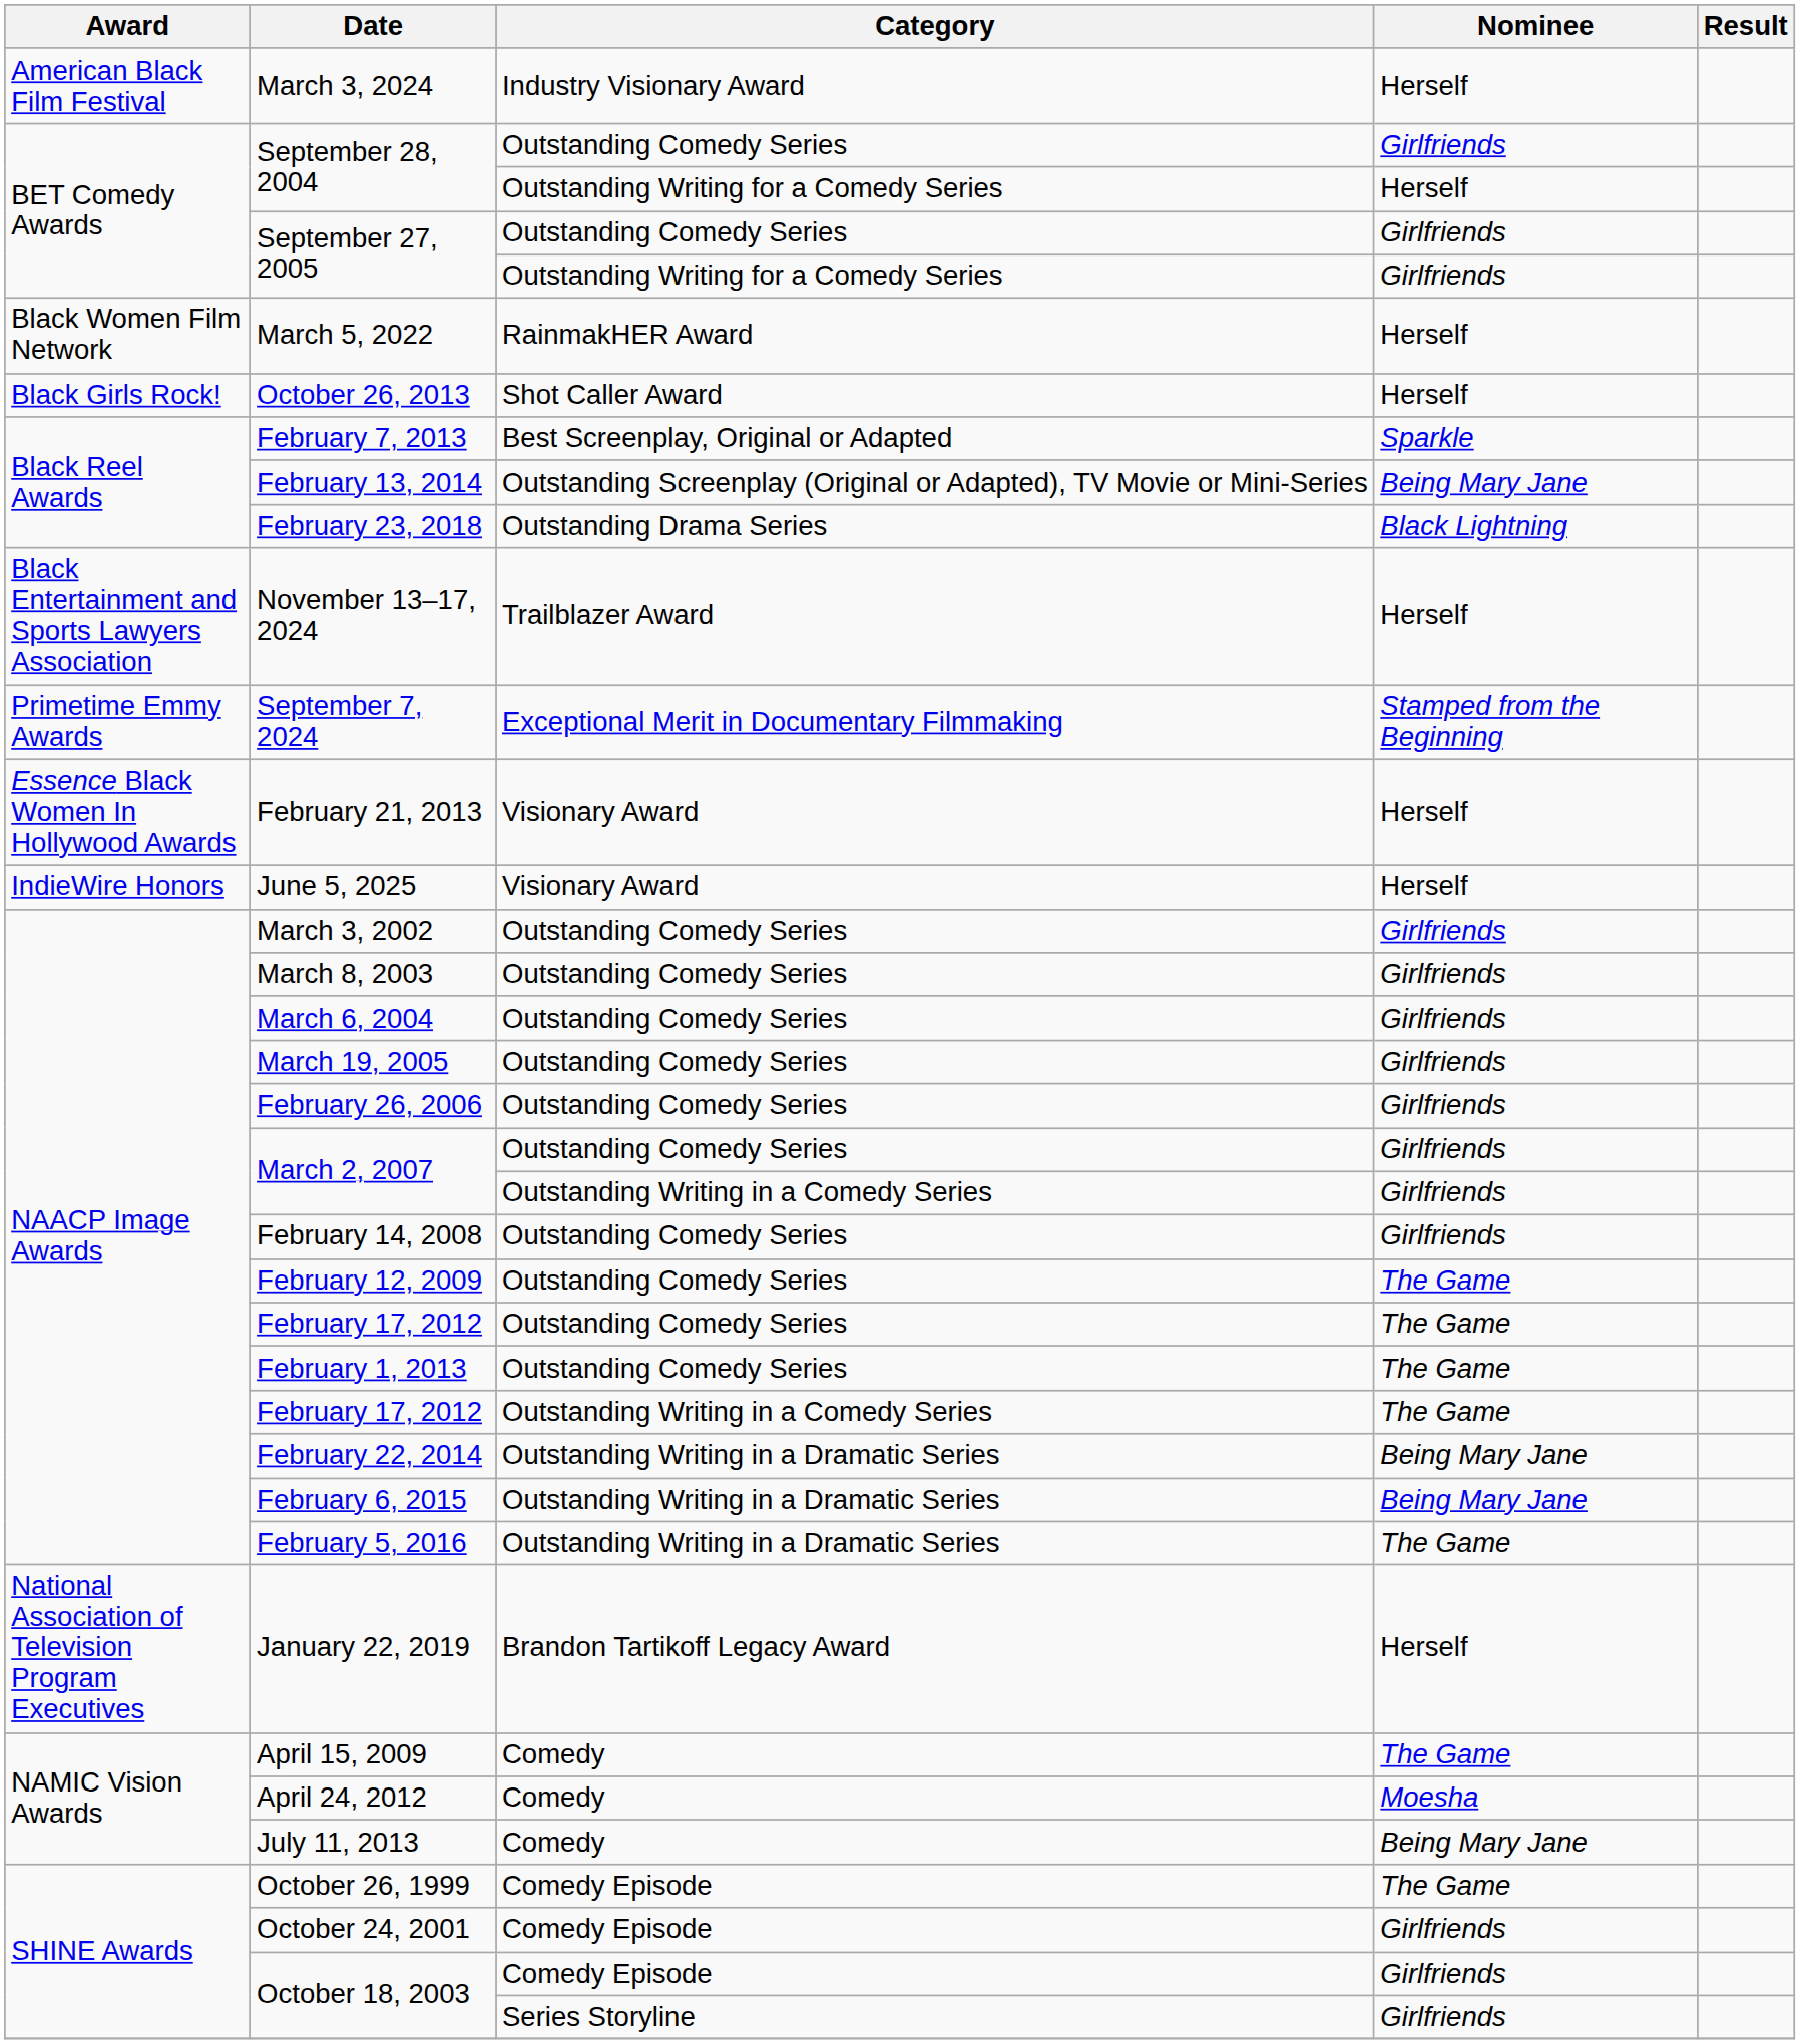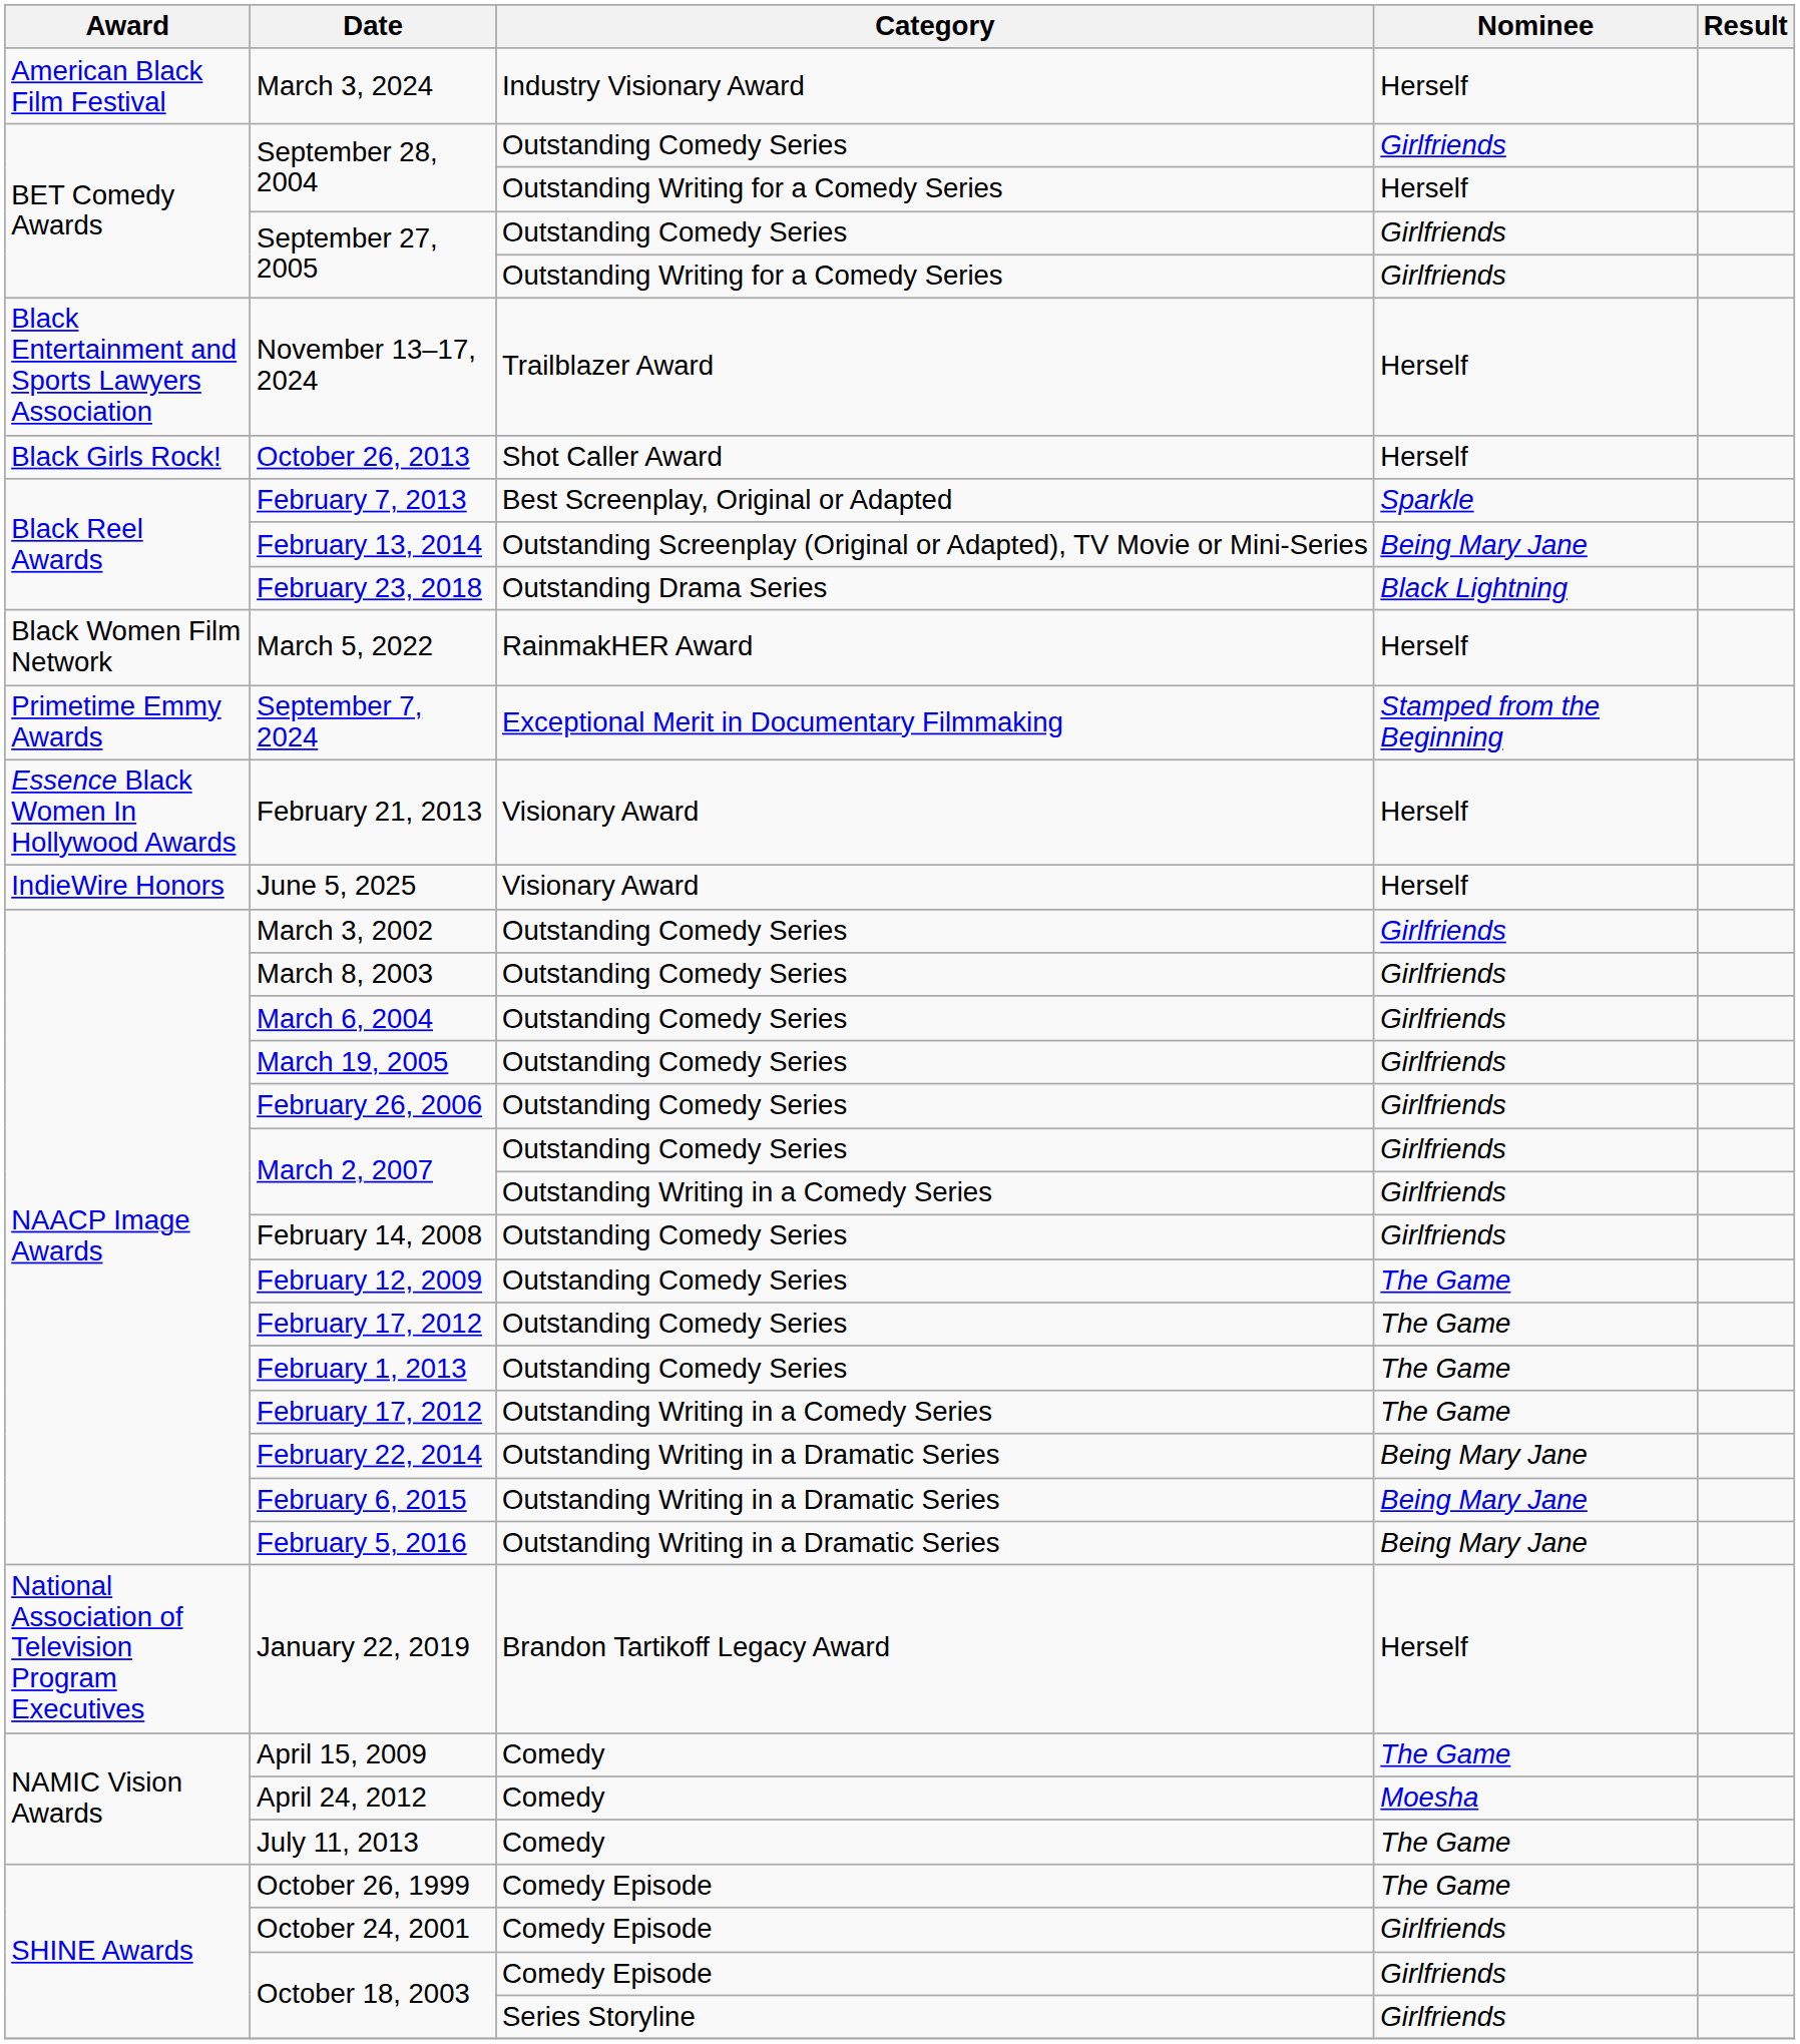 <table class="wikitable sortable">
 <tr>
 <th width=135>Award</th>
 <th width=135>Date</th>
 <th>Category</th>
 <th width=180>Nominee</th>
 <th>Result</th>
 </tr>
 <tr>
 <td><a href='#'>American Black Film Festival</a></td>
 <td>March 3, 2024</td>
 <td>Industry Visionary Award</td>
 <td>Herself</td>
 <td></td>
 </tr>
 <tr>
 <td rowspan="4">BET Comedy <br> Awards</td>
 <td rowspan="2">September 28, 2004</td>
 <td>Outstanding Comedy Series</td>
 <td><em><a href='#'>Girlfriends</a></em></td>
 <td></td>
 </tr>
 <tr>
 <td>Outstanding Writing for a Comedy Series</td>
 <td>Herself</td>
 <td></td>
 </tr>
 <tr>
 <td rowspan="2">September 27, 2005</td>
 <td>Outstanding Comedy Series</td>
 <td><em>Girlfriends</em></td>
 <td></td>
 </tr>
 <tr>
 <td>Outstanding Writing for a Comedy Series</td>
 <td><em>Girlfriends</em></td>
 <td></td>
 </tr>
 <tr>
-<td>Black Women Film Network</td>
-<td>March 5, 2022</td>
-<td>RainmakHER Award</td>
+<td><a href='#'>Black Entertainment and Sports Lawyers Association</a></td>
+<td>November 13–17, 2024</td>
+<td>Trailblazer Award</td>
 <td>Herself</td>
 <td></td>
 </tr>
 <tr>
 <td><a href='#'>Black Girls Rock!</a></td>
 <td><a href='#'>October 26, 2013</a></td>
 <td>Shot Caller Award</td>
 <td>Herself</td>
 <td></td>
 </tr>
 <tr>
 <td rowspan="3"><a href='#'>Black Reel<br>Awards</a></td>
 <td><a href='#'>February 7, 2013</a></td>
 <td>Best Screenplay, Original or Adapted</td>
 <td><em><a href='#'>Sparkle</a></em></td>
 <td></td>
 </tr>
 <tr>
 <td><a href='#'>February 13, 2014</a></td>
 <td>Outstanding Screenplay (Original or Adapted), TV Movie or Mini-Series</td>
 <td><em><a href='#'>Being Mary Jane</a></em></td>
 <td></td>
 </tr>
 <tr>
 <td><a href='#'>February 23, 2018</a></td>
 <td>Outstanding Drama Series <br></td>
 <td><em><a href='#'>Black Lightning</a></em></td>
 <td></td>
 </tr>
 <tr>
-<td><a href='#'>Black Entertainment and Sports Lawyers Association</a></td>
-<td>November 13–17, 2024</td>
-<td>Trailblazer Award</td>
+<td>Black Women Film Network</td>
+<td>March 5, 2022</td>
+<td>RainmakHER Award</td>
 <td>Herself</td>
 <td></td>
 </tr>
 <tr>
 <td><a href='#'>Primetime Emmy Awards</a></td>
 <td><a href='#'>September 7, 2024</a></td>
 <td><a href='#'>Exceptional Merit in Documentary Filmmaking</a> <br></td>
 <td><em><a href='#'>Stamped from the Beginning</a></em></td>
 <td></td>
 </tr>
 <tr>
 <td><a href='#'><em>Essence</em> Black Women In Hollywood Awards</a></td>
 <td>February 21, 2013</td>
 <td>Visionary Award</td>
 <td>Herself</td>
 <td></td>
 </tr>
 <tr>
 <td><a href='#'>IndieWire Honors</a></td>
 <td>June 5, 2025</td>
 <td>Visionary Award</td>
 <td>Herself</td>
 <td></td>
 </tr>
 <tr>
 <td rowspan="15"><a href='#'>NAACP Image<br>Awards</a></td>
 <td>March 3, 2002</td>
 <td>Outstanding Comedy Series</td>
 <td><em><a href='#'>Girlfriends</a></em></td>
 <td></td>
 </tr>
 <tr>
 <td>March 8, 2003</td>
 <td>Outstanding Comedy Series</td>
 <td><em>Girlfriends</em></td>
 <td></td>
 </tr>
 <tr>
 <td><a href='#'>March 6, 2004</a></td>
 <td>Outstanding Comedy Series</td>
 <td><em>Girlfriends</em></td>
 <td></td>
 </tr>
 <tr>
 <td><a href='#'>March 19, 2005</a></td>
 <td>Outstanding Comedy Series</td>
 <td><em>Girlfriends</em></td>
 <td></td>
 </tr>
 <tr>
 <td><a href='#'>February 26, 2006</a></td>
 <td>Outstanding Comedy Series</td>
 <td><em>Girlfriends</em></td>
 <td></td>
 </tr>
 <tr>
 <td rowspan="2"><a href='#'>March 2, 2007</a></td>
 <td>Outstanding Comedy Series</td>
 <td><em>Girlfriends</em></td>
 <td></td>
 </tr>
 <tr>
 <td>Outstanding Writing in a Comedy Series</td>
 <td><em>Girlfriends</em><br></td>
 <td></td>
 </tr>
 <tr>
 <td>February 14, 2008</td>
 <td>Outstanding Comedy Series</td>
 <td><em>Girlfriends</em></td>
 <td></td>
 </tr>
 <tr>
 <td><a href='#'>February 12, 2009</a></td>
 <td>Outstanding Comedy Series</td>
 <td><em><a href='#'>The Game</a></em></td>
 <td></td>
 </tr>
 <tr>
 <td><a href='#'>February 17, 2012</a></td>
 <td>Outstanding Comedy Series</td>
 <td><em>The Game</em></td>
 <td></td>
 </tr>
 <tr>
 <td><a href='#'>February 1, 2013</a></td>
 <td>Outstanding Comedy Series</td>
 <td><em>The Game</em></td>
 <td></td>
 </tr>
 <tr>
 <td><a href='#'>February 17, 2012</a></td>
 <td>Outstanding Writing in a Comedy Series<br></td>
 <td><em>The Game</em><br></td>
 <td></td>
 </tr>
 <tr>
 <td><a href='#'>February 22, 2014</a></td>
 <td>Outstanding Writing in a Dramatic Series</td>
 <td><em>Being Mary Jane</em></td>
 <td></td>
 </tr>
 <tr>
 <td><a href='#'>February 6, 2015</a></td>
 <td>Outstanding Writing in a Dramatic Series</td>
 <td><em><a href='#'>Being Mary Jane</a></em><br></td>
 <td></td>
 </tr>
 <tr>
 <td><a href='#'>February 5, 2016</a></td>
 <td>Outstanding Writing in a Dramatic Series<br></td>
-<td><em>The Game</em></td>
+<td><em>Being Mary Jane</em></td>
 <td></td>
 </tr>
 <tr>
 <td><a href='#'>National Association of Television Program Executives</a></td>
 <td>January 22, 2019</td>
 <td>Brandon Tartikoff Legacy Award</td>
 <td>Herself</td>
 <td></td>
 </tr>
 <tr>
 <td rowspan="3">NAMIC Vision <br>Awards</td>
 <td>April 15, 2009</td>
 <td>Comedy</td>
 <td><em><a href='#'>The Game</a></em></td>
 <td></td>
 </tr>
 <tr>
 <td>April 24, 2012</td>
 <td>Comedy</td>
 <td><em><a href='#'>Moesha</a></em><br></td>
 <td></td>
 </tr>
 <tr>
 <td>July 11, 2013</td>
 <td>Comedy</td>
-<td><em>Being Mary Jane</em></td>
+<td><em>The Game</em></td>
 <td></td>
 </tr>
 <tr>
 <td rowspan="4"><a href='#'>SHINE Awards</a></td>
 <td>October 26, 1999</td>
 <td>Comedy Episode</td>
 <td><em>The Game</em></td>
 <td></td>
 </tr>
 <tr>
 <td>October 24, 2001</td>
 <td>Comedy Episode</td>
 <td><em>Girlfriends</em><br></td>
 <td></td>
 </tr>
 <tr>
 <td rowspan="2">October 18, 2003</td>
 <td>Comedy Episode</td>
 <td><em>Girlfriends</em><br></td>
 <td></td>
 </tr>
 <tr>
 <td>Series Storyline</td>
 <td><em>Girlfriends</em><br></td>
 <td></td>
 </tr>
 <tr>
 </tr>
 </table>
